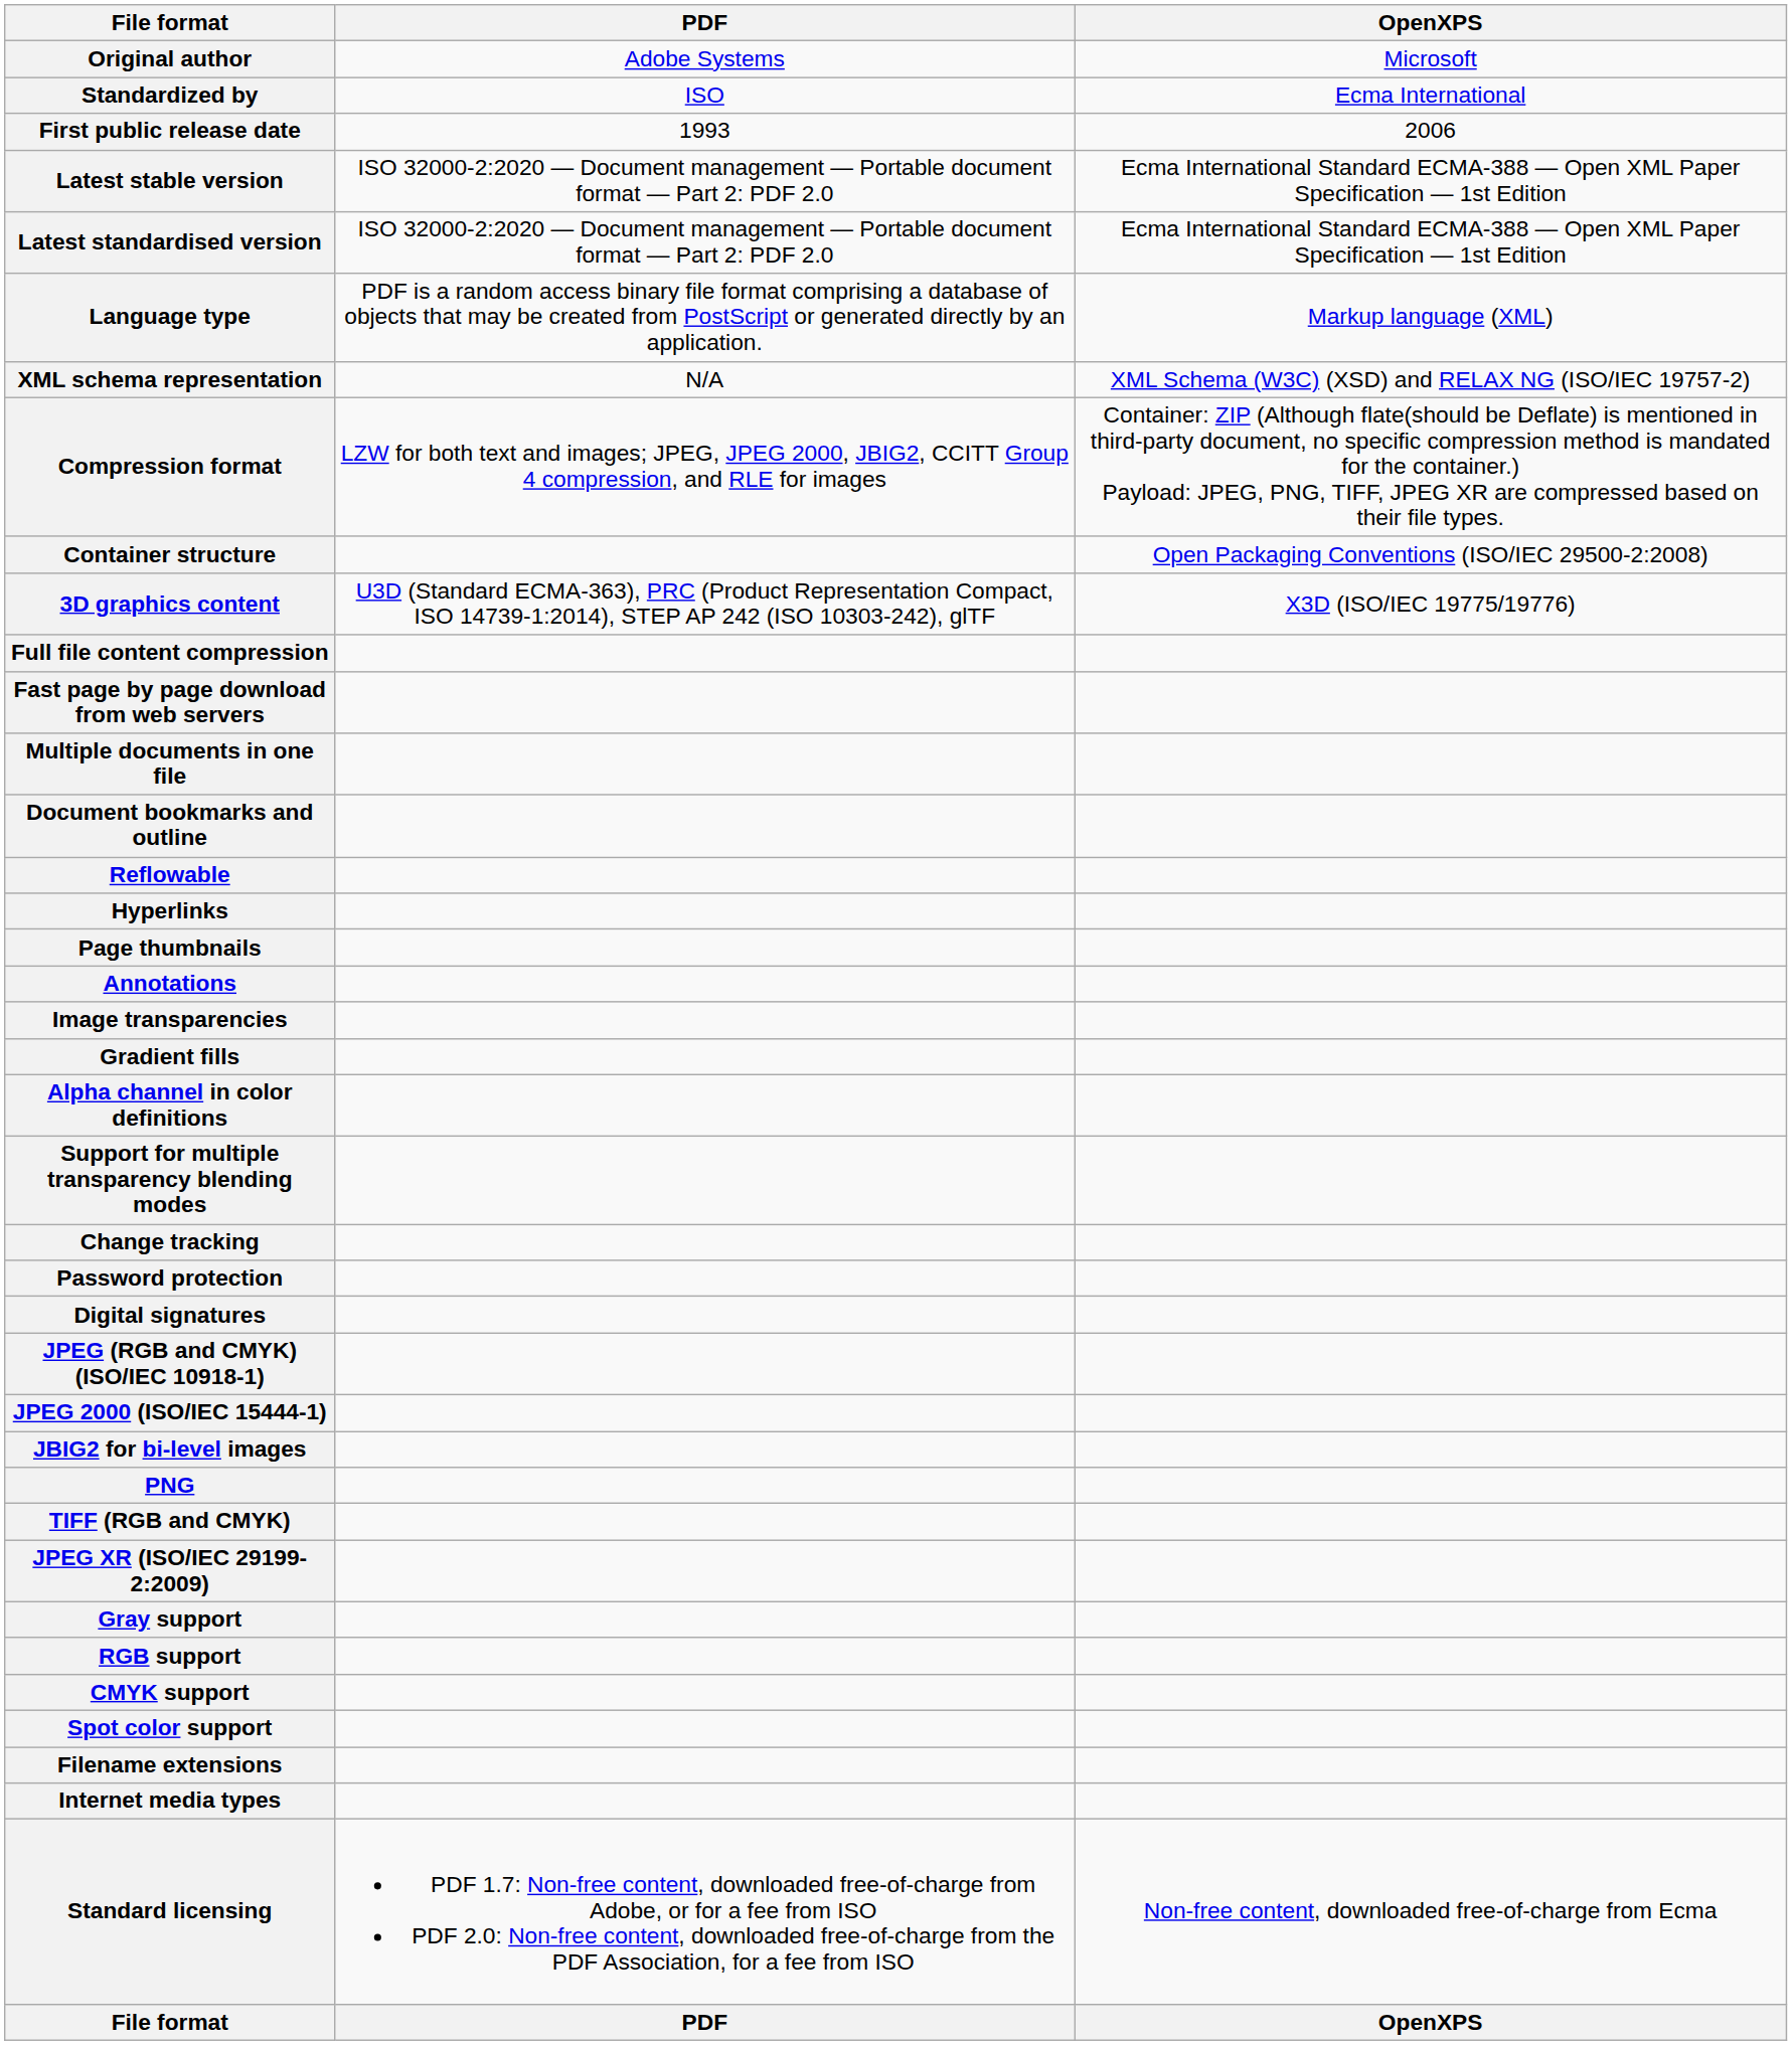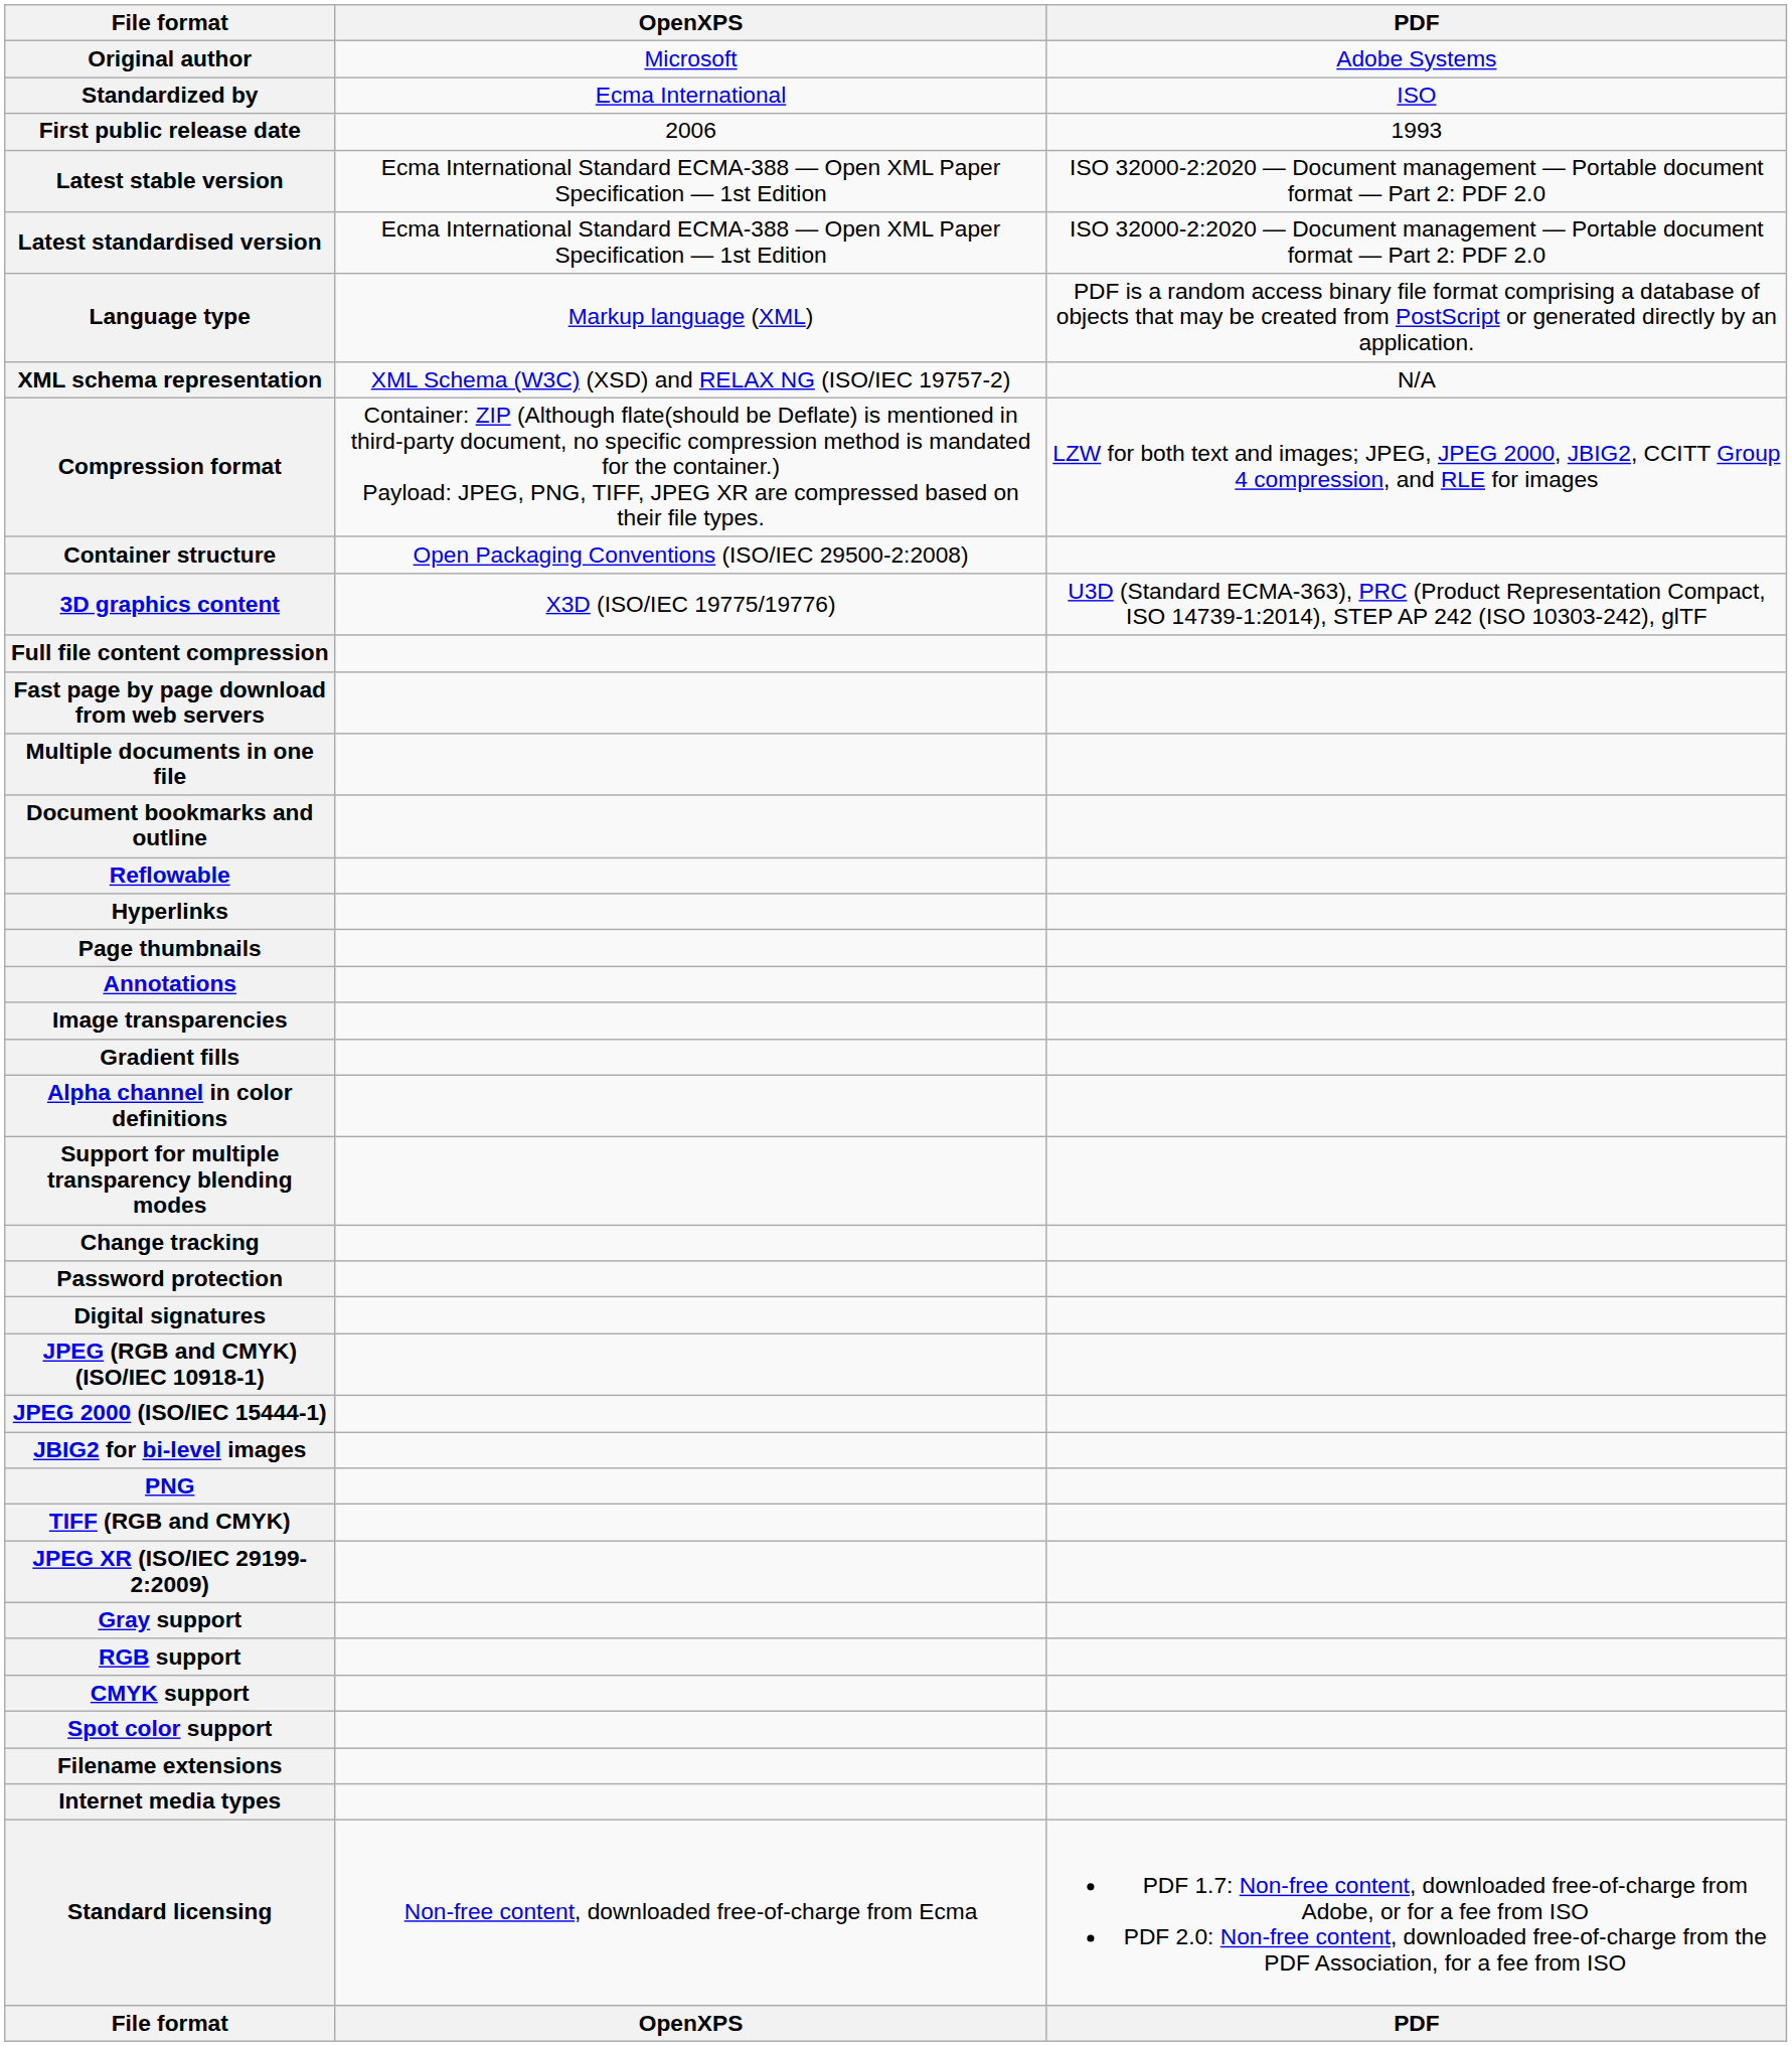 <table class="wikitable sortable" style="text-align:center;">
 <tr>
 <th scope="col">File format</th>
+<th scope="col">OpenXPS</th>
 <th scope="col">PDF</th>
-<th scope="col">OpenXPS</th>
 </tr>
 <tr>
 <th scope="row">Original author</th>
+<td><a href='#'>Microsoft</a></td>
 <td><a href='#'>Adobe Systems</a></td>
-<td><a href='#'>Microsoft</a></td>
 </tr>
 <tr>
 <th scope="row">Standardized by</th>
+<td><a href='#'>Ecma International</a></td>
 <td><a href='#'>ISO</a></td>
-<td><a href='#'>Ecma International</a></td>
 </tr>
 <tr>
 <th scope="row">First public release date</th>
+<td>2006</td>
 <td>1993</td>
-<td>2006</td>
 </tr>
 <tr>
 <th scope="row">Latest stable version</th>
+<td>Ecma International Standard ECMA-388 — Open XML Paper Specification — 1st Edition</td>
 <td>ISO 32000-2:2020 — Document management — Portable document format — Part 2: PDF 2.0</td>
-<td>Ecma International Standard ECMA-388 — Open XML Paper Specification — 1st Edition</td>
 </tr>
 <tr>
 <th scope="row">Latest standardised version</th>
+<td>Ecma International Standard ECMA-388 — Open XML Paper Specification — 1st Edition</td>
 <td>ISO 32000-2:2020 — Document management — Portable document format — Part 2: PDF 2.0</td>
-<td>Ecma International Standard ECMA-388 — Open XML Paper Specification — 1st Edition</td>
 </tr>
 <tr>
 <th scope="row">Language type</th>
+<td><a href='#'>Markup language</a> (<a href='#'>XML</a>)</td>
 <td>PDF is a random access binary file format comprising a database of objects that may be created from <a href='#'>PostScript</a> or generated directly by an application.</td>
-<td><a href='#'>Markup language</a> (<a href='#'>XML</a>)</td>
 </tr>
 <tr>
 <th scope="row">XML schema representation</th>
+<td><a href='#'>XML Schema (W3C)</a> (XSD) and <a href='#'>RELAX NG</a> (ISO/IEC 19757-2)</td>
 <td>N/A</td>
-<td><a href='#'>XML Schema (W3C)</a> (XSD) and <a href='#'>RELAX NG</a> (ISO/IEC 19757-2)</td>
 </tr>
 <tr>
 <th scope="row">Compression format</th>
+<td>Container: <a href='#'>ZIP</a> (Although flate(should be Deflate) is mentioned in third-party document, no specific compression method is mandated for the container.)<br>Payload: JPEG, PNG, TIFF, JPEG XR are compressed based on their file types.</td>
 <td><a href='#'>LZW</a> for both text and images; JPEG, <a href='#'>JPEG 2000</a>, <a href='#'>JBIG2</a>, CCITT <a href='#'>Group 4 compression</a>, and <a href='#'>RLE</a> for images</td>
-<td>Container: <a href='#'>ZIP</a> (Although flate(should be Deflate) is mentioned in third-party document, no specific compression method is mandated for the container.)<br>Payload: JPEG, PNG, TIFF, JPEG XR are compressed based on their file types.</td>
 </tr>
 <tr>
 <th scope="row">Container structure</th>
+<td><a href='#'>Open Packaging Conventions</a> (ISO/IEC 29500-2:2008)</td>
 <td></td>
-<td><a href='#'>Open Packaging Conventions</a> (ISO/IEC 29500-2:2008)</td>
 </tr>
 <tr>
 <th scope="row"><a href='#'>3D graphics content</a></th>
+<td><a href='#'>X3D</a> (ISO/IEC 19775/19776)</td>
 <td><a href='#'>U3D</a> (Standard ECMA-363), <a href='#'>PRC</a> (Product Representation Compact, ISO 14739-1:2014), STEP AP 242 (ISO 10303-242), glTF</td>
-<td><a href='#'>X3D</a> (ISO/IEC 19775/19776)</td>
 </tr>
 <tr>
 <th scope="row">Full file content compression</th>
 <td></td>
 <td></td>
 </tr>
 <tr>
 <th scope="row">Fast page by page download from web servers</th>
 <td></td>
 <td></td>
 </tr>
 <tr>
 <th scope="row">Multiple documents in one file</th>
 <td></td>
 <td></td>
 </tr>
 <tr>
 <th scope="row">Document bookmarks and outline</th>
 <td></td>
 <td></td>
 </tr>
 <tr>
 <th scope="row"><a href='#'>Reflowable</a></th>
 <td></td>
 <td></td>
 </tr>
 <tr>
 <th scope="row">Hyperlinks</th>
 <td></td>
 <td></td>
 </tr>
 <tr>
 <th scope="row">Page thumbnails</th>
 <td></td>
 <td></td>
 </tr>
 <tr>
 <th scope="row"><a href='#'>Annotations</a></th>
 <td></td>
 <td></td>
 </tr>
 <tr>
 <th scope="row">Image transparencies</th>
 <td></td>
 <td></td>
 </tr>
 <tr>
 <th scope="row">Gradient fills</th>
 <td></td>
 <td></td>
 </tr>
 <tr>
 <th scope="row"><a href='#'>Alpha channel</a> in color definitions</th>
 <td></td>
 <td></td>
 </tr>
 <tr>
 <th scope="row">Support for multiple transparency blending modes</th>
 <td></td>
 <td></td>
 </tr>
 <tr>
 <th scope="row">Change tracking</th>
 <td></td>
 <td></td>
 </tr>
 <tr>
 <th scope="row">Password protection</th>
 <td></td>
 <td></td>
 </tr>
 <tr>
 <th scope="row">Digital signatures</th>
 <td></td>
 <td></td>
 </tr>
 <tr>
 <th scope="row"><a href='#'>JPEG</a> (RGB and CMYK) (ISO/IEC 10918-1)</th>
 <td></td>
 <td></td>
 </tr>
 <tr>
 <th scope="row"><a href='#'>JPEG 2000</a> (ISO/IEC 15444-1)</th>
 <td></td>
 <td></td>
 </tr>
 <tr>
 <th scope="row"><a href='#'>JBIG2</a> for <a href='#'>bi-level</a> images</th>
 <td></td>
 <td></td>
 </tr>
 <tr>
 <th scope="row"><a href='#'>PNG</a></th>
 <td></td>
 <td></td>
 </tr>
 <tr>
 <th scope="row"><a href='#'>TIFF</a> (RGB and CMYK)</th>
 <td></td>
 <td></td>
 </tr>
 <tr>
 <th scope="row"><a href='#'>JPEG XR</a> (ISO/IEC 29199-2:2009)</th>
 <td></td>
 <td></td>
 </tr>
 <tr>
 <th scope="row"><a href='#'>Gray</a> support</th>
 <td></td>
 <td></td>
 </tr>
 <tr>
 <th scope="row"><a href='#'>RGB</a> support</th>
 <td></td>
 <td></td>
 </tr>
 <tr>
 <th scope="row"><a href='#'>CMYK</a> support</th>
 <td></td>
 <td></td>
 </tr>
 <tr>
 <th scope="row"><a href='#'>Spot color</a> support</th>
 <td></td>
 <td></td>
 </tr>
 <tr>
 <th scope="row">Filename extensions</th>
 <td></td>
 <td></td>
 </tr>
 <tr>
 <th scope="row">Internet media types</th>
 <td></td>
 <td></td>
 </tr>
 <tr>
 <th scope="row">Standard licensing</th>
+<td><a href='#'>Non-free content</a>, downloaded free-of-charge from Ecma</td>
 <td><br><ul><li>PDF 1.7: <a href='#'>Non-free content</a>, downloaded free-of-charge from Adobe, or for a fee from ISO</li><li>PDF 2.0: <a href='#'>Non-free content</a>, downloaded free-of-charge from the PDF Association, for a fee from ISO</li></ul></td>
-<td><a href='#'>Non-free content</a>, downloaded free-of-charge from Ecma</td>
 </tr>
 <tr class="sortbottom">
 <th scope="col">File format</th>
+<th scope="col">OpenXPS</th>
 <th scope="col">PDF</th>
-<th scope="col">OpenXPS</th>
 </tr>
 </table>
